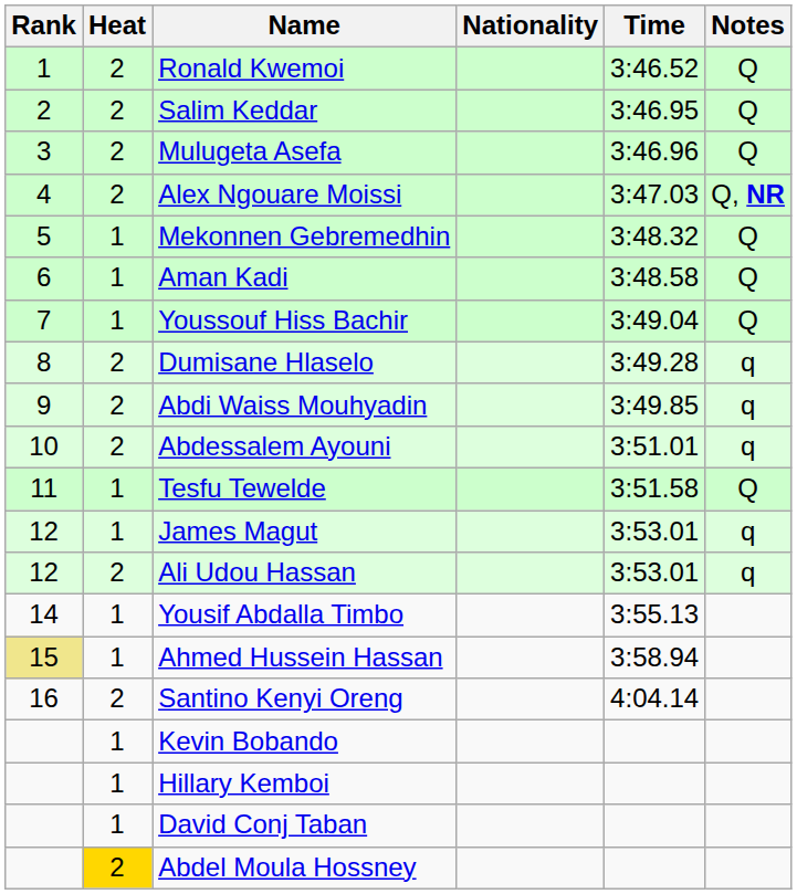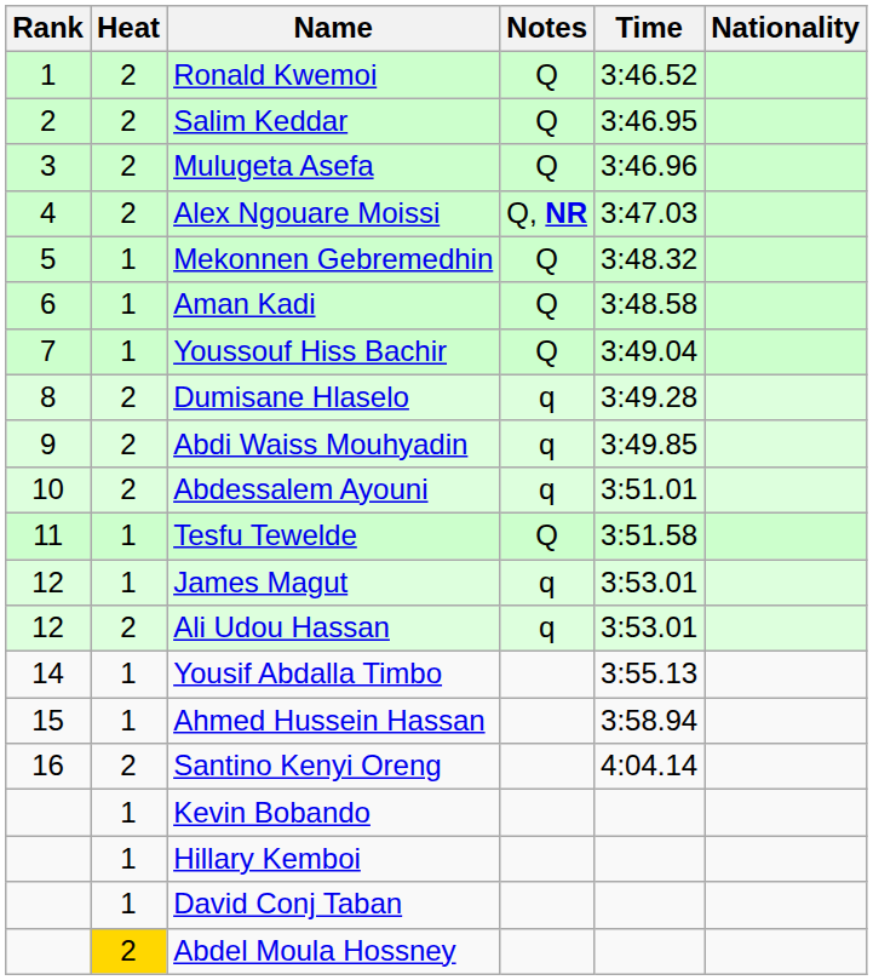 <table class="wikitable sortable" style="text-align:center">
 <tr>
 <th>Rank</th>
 <th>Heat</th>
 <th>Name</th>
+<th>Notes</th>
+<th>Time</th>
 <th>Nationality</th>
-<th>Time</th>
-<th>Notes</th>
 </tr>
 <tr bgcolor=ccffcc>
 <td>1</td>
 <td>2</td>
 <td align=left><a href='#'>Ronald Kwemoi</a></td>
+<td>Q</td>
+<td>3:46.52</td>
 <td align=left></td>
-<td>3:46.52</td>
-<td>Q</td>
 </tr>
 <tr bgcolor=ccffcc>
 <td>2</td>
 <td>2</td>
 <td align=left><a href='#'>Salim Keddar</a></td>
+<td>Q</td>
+<td>3:46.95</td>
 <td align=left></td>
-<td>3:46.95</td>
-<td>Q</td>
 </tr>
 <tr bgcolor=ccffcc>
 <td>3</td>
 <td>2</td>
 <td align=left><a href='#'>Mulugeta Asefa</a></td>
+<td>Q</td>
+<td>3:46.96</td>
 <td align=left></td>
-<td>3:46.96</td>
-<td>Q</td>
 </tr>
 <tr bgcolor=ccffcc>
 <td>4</td>
 <td>2</td>
 <td align=left><a href='#'>Alex Ngouare Moissi</a></td>
+<td>Q, <strong><a href='#'>NR</a></strong></td>
+<td>3:47.03</td>
 <td align=left></td>
-<td>3:47.03</td>
-<td>Q, <strong><a href='#'>NR</a></strong></td>
 </tr>
 <tr bgcolor=ccffcc>
 <td>5</td>
 <td>1</td>
 <td align=left><a href='#'>Mekonnen Gebremedhin</a></td>
+<td>Q</td>
+<td>3:48.32</td>
 <td align=left></td>
-<td>3:48.32</td>
-<td>Q</td>
 </tr>
 <tr bgcolor=ccffcc>
 <td>6</td>
 <td>1</td>
 <td align=left><a href='#'>Aman Kadi</a></td>
+<td>Q</td>
+<td>3:48.58</td>
 <td align=left></td>
-<td>3:48.58</td>
-<td>Q</td>
 </tr>
 <tr bgcolor=ccffcc>
 <td>7</td>
 <td>1</td>
 <td align=left><a href='#'>Youssouf Hiss Bachir</a></td>
+<td>Q</td>
+<td>3:49.04</td>
 <td align=left></td>
-<td>3:49.04</td>
-<td>Q</td>
 </tr>
 <tr bgcolor=ddffdd>
 <td>8</td>
 <td>2</td>
 <td align=left><a href='#'>Dumisane Hlaselo</a></td>
+<td>q</td>
+<td>3:49.28</td>
 <td align=left></td>
-<td>3:49.28</td>
-<td>q</td>
 </tr>
 <tr bgcolor=ddffdd>
 <td>9</td>
 <td>2</td>
 <td align=left><a href='#'>Abdi Waiss Mouhyadin</a></td>
+<td>q</td>
+<td>3:49.85</td>
 <td align=left></td>
-<td>3:49.85</td>
-<td>q</td>
 </tr>
 <tr bgcolor=ddffdd>
 <td>10</td>
 <td>2</td>
 <td align=left><a href='#'>Abdessalem Ayouni</a></td>
+<td>q</td>
+<td>3:51.01</td>
 <td align=left></td>
-<td>3:51.01</td>
-<td>q</td>
 </tr>
 <tr bgcolor=ccffcc>
 <td>11</td>
 <td>1</td>
 <td align=left><a href='#'>Tesfu Tewelde</a></td>
+<td>Q</td>
+<td>3:51.58</td>
 <td align=left></td>
-<td>3:51.58</td>
-<td>Q</td>
 </tr>
 <tr bgcolor=ddffdd>
 <td>12</td>
 <td>1</td>
 <td align=left><a href='#'>James Magut</a></td>
+<td>q</td>
+<td>3:53.01</td>
 <td align=left></td>
-<td>3:53.01</td>
-<td>q</td>
 </tr>
 <tr bgcolor=ddffdd>
 <td>12</td>
 <td>2</td>
 <td align=left><a href='#'>Ali Udou Hassan</a></td>
+<td>q</td>
+<td>3:53.01</td>
 <td align=left></td>
-<td>3:53.01</td>
-<td>q</td>
 </tr>
 <tr>
 <td>14</td>
 <td>1</td>
 <td align=left><a href='#'>Yousif Abdalla Timbo</a></td>
+<td></td>
+<td>3:55.13</td>
 <td align=left></td>
-<td>3:55.13</td>
-<td></td>
 </tr>
 <tr>
-<td style="background: khaki;">15</td>
+<td>15</td>
 <td>1</td>
 <td align=left><a href='#'>Ahmed Hussein Hassan</a></td>
+<td></td>
+<td>3:58.94</td>
 <td align=left></td>
-<td>3:58.94</td>
-<td></td>
 </tr>
 <tr>
 <td>16</td>
 <td>2</td>
 <td align=left><a href='#'>Santino Kenyi Oreng</a></td>
+<td></td>
+<td>4:04.14</td>
 <td align=left></td>
-<td>4:04.14</td>
-<td></td>
 </tr>
 <tr>
 <td></td>
 <td>1</td>
 <td align=left><a href='#'>Kevin Bobando</a></td>
-<td align=left></td>
 <td></td>
 <td></td>
+<td align=left></td>
 </tr>
 <tr>
 <td></td>
 <td>1</td>
 <td align=left><a href='#'>Hillary Kemboi</a></td>
-<td align=left></td>
 <td></td>
 <td></td>
+<td align=left></td>
 </tr>
 <tr>
 <td></td>
 <td>1</td>
 <td align=left><a href='#'>David Conj Taban</a></td>
-<td align=left></td>
 <td></td>
 <td></td>
+<td align=left></td>
 </tr>
 <tr>
 <td></td>
 <td style="background: gold;">2</td>
 <td align=left><a href='#'>Abdel Moula Hossney</a></td>
-<td align=left></td>
 <td></td>
 <td></td>
+<td align=left></td>
 </tr>
 </table>
